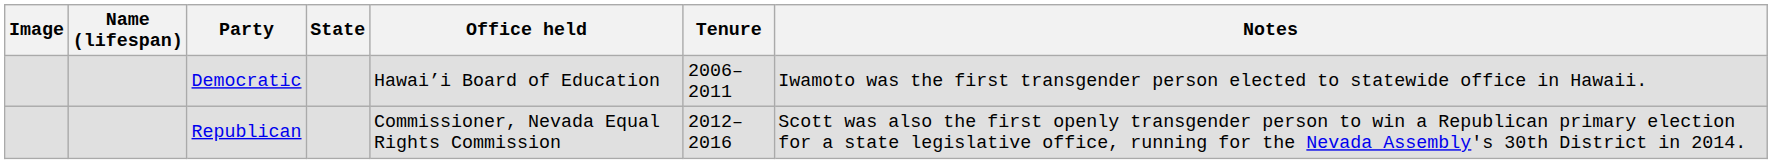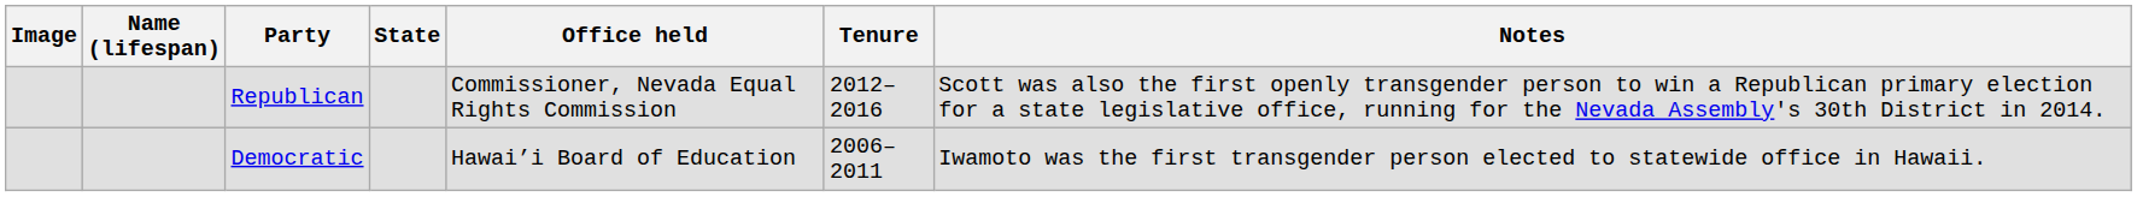 <table class="wikitable sortable">
 <tr>
 <th>Image</th>
 <th>Name<br>(lifespan)</th>
 <th>Party</th>
 <th>State</th>
 <th>Office held</th>
 <th>Tenure</th>
 <th class="unsortable">Notes</th>
 </tr>
 <tr style="background:#e0e0e0">
 <td></td>
 <td></td>
+<td><a href='#'>Republican</a></td>
+<td></td>
+<td>Commissioner, Nevada Equal Rights Commission</td>
+<td>2012–2016</td>
+<td>Scott was also the first openly transgender person to win a Republican primary election for a state legislative office, running for the <a href='#'>Nevada Assembly</a>'s 30th District in 2014.</td>
+</tr>
+<tr style="background:#e0e0e0">
+<td></td>
+<td></td>
 <td><a href='#'>Democratic</a></td>
 <td></td>
 <td>Hawai’i Board of Education</td>
 <td>2006–2011</td>
 <td>Iwamoto was the first transgender person elected to statewide office in Hawaii.</td>
 </tr>
-<tr style="background:#e0e0e0">
-<td></td>
-<td></td>
-<td><a href='#'>Republican</a></td>
-<td></td>
-<td>Commissioner, Nevada Equal Rights Commission</td>
-<td>2012–2016</td>
-<td>Scott was also the first openly transgender person to win a Republican primary election for a state legislative office, running for the <a href='#'>Nevada Assembly</a>'s 30th District in 2014.</td>
-</tr>
 </table>
